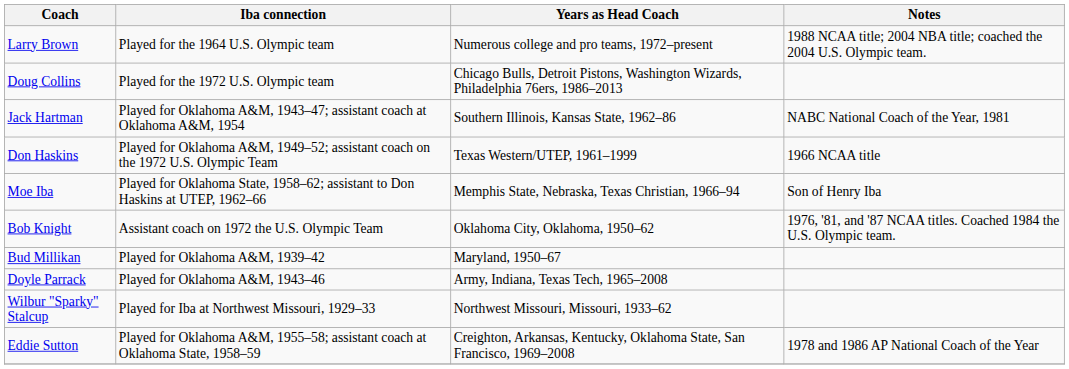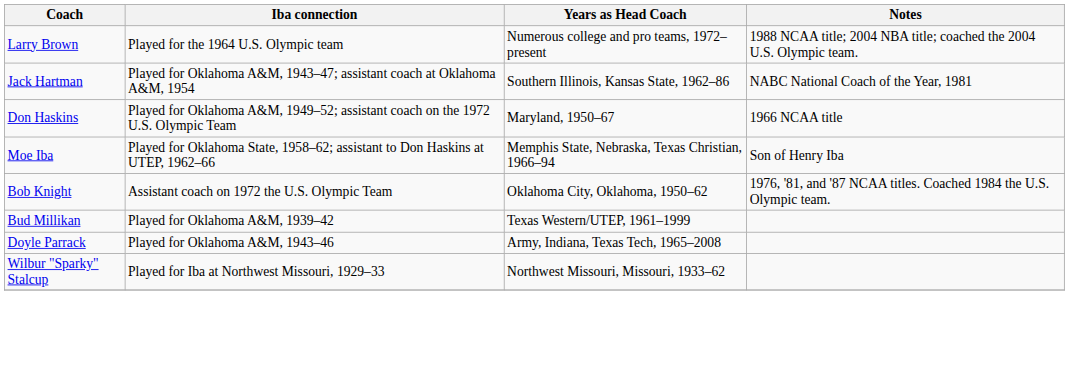 <table class="wikitable">
 <tr>
 <th>Coach</th>
 <th>Iba connection</th>
 <th>Years as Head Coach</th>
 <th>Notes</th>
 </tr>
 <tr>
 <td><a href='#'>Larry Brown</a></td>
 <td>Played for the 1964 U.S. Olympic team</td>
 <td>Numerous college and pro teams, 1972–present</td>
 <td>1988 NCAA title; 2004 NBA title; coached the 2004 U.S. Olympic team.</td>
 </tr>
 <tr>
-<td><a href='#'>Doug Collins</a></td>
-<td>Played for the 1972 U.S. Olympic team</td>
-<td>Chicago Bulls, Detroit Pistons, Washington Wizards, Philadelphia 76ers, 1986–2013</td>
-<td></td>
-</tr>
-<tr>
 <td><a href='#'>Jack Hartman</a></td>
 <td>Played for Oklahoma A&M, 1943–47; assistant coach at Oklahoma A&M, 1954</td>
 <td>Southern Illinois, Kansas State, 1962–86</td>
 <td>NABC National Coach of the Year, 1981</td>
 </tr>
 <tr>
 <td><a href='#'>Don Haskins</a></td>
 <td>Played for Oklahoma A&M, 1949–52; assistant coach on the 1972 U.S. Olympic Team</td>
-<td>Texas Western/UTEP, 1961–1999</td>
+<td>Maryland, 1950–67</td>
 <td>1966 NCAA title</td>
 </tr>
 <tr>
 <td><a href='#'>Moe Iba</a></td>
 <td>Played for Oklahoma State, 1958–62; assistant to Don Haskins at UTEP, 1962–66</td>
 <td>Memphis State, Nebraska, Texas Christian, 1966–94</td>
 <td>Son of Henry Iba</td>
 </tr>
 <tr>
 <td><a href='#'>Bob Knight</a></td>
 <td>Assistant coach on 1972 the U.S. Olympic Team</td>
 <td>Oklahoma City, Oklahoma, 1950–62</td>
 <td>1976, '81, and '87 NCAA titles. Coached 1984 the U.S. Olympic team.</td>
 </tr>
 <tr>
 <td><a href='#'>Bud Millikan</a></td>
 <td>Played for Oklahoma A&M, 1939–42</td>
-<td>Maryland, 1950–67</td>
+<td>Texas Western/UTEP, 1961–1999</td>
 <td></td>
 </tr>
 <tr>
 <td><a href='#'>Doyle Parrack</a></td>
 <td>Played for Oklahoma A&M, 1943–46</td>
 <td>Army, Indiana, Texas Tech, 1965–2008</td>
 <td></td>
 </tr>
 <tr>
 <td><a href='#'>Wilbur "Sparky" Stalcup</a></td>
 <td>Played for Iba at Northwest Missouri, 1929–33</td>
 <td>Northwest Missouri, Missouri, 1933–62</td>
 <td></td>
 </tr>
 <tr>
-<td><a href='#'>Eddie Sutton</a></td>
-<td>Played for Oklahoma A&M, 1955–58; assistant coach at Oklahoma State, 1958–59</td>
-<td>Creighton, Arkansas, Kentucky, Oklahoma State, San Francisco, 1969–2008</td>
-<td>1978 and 1986 AP National Coach of the Year</td>
-</tr>
-<tr>
 </tr>
 </table>
